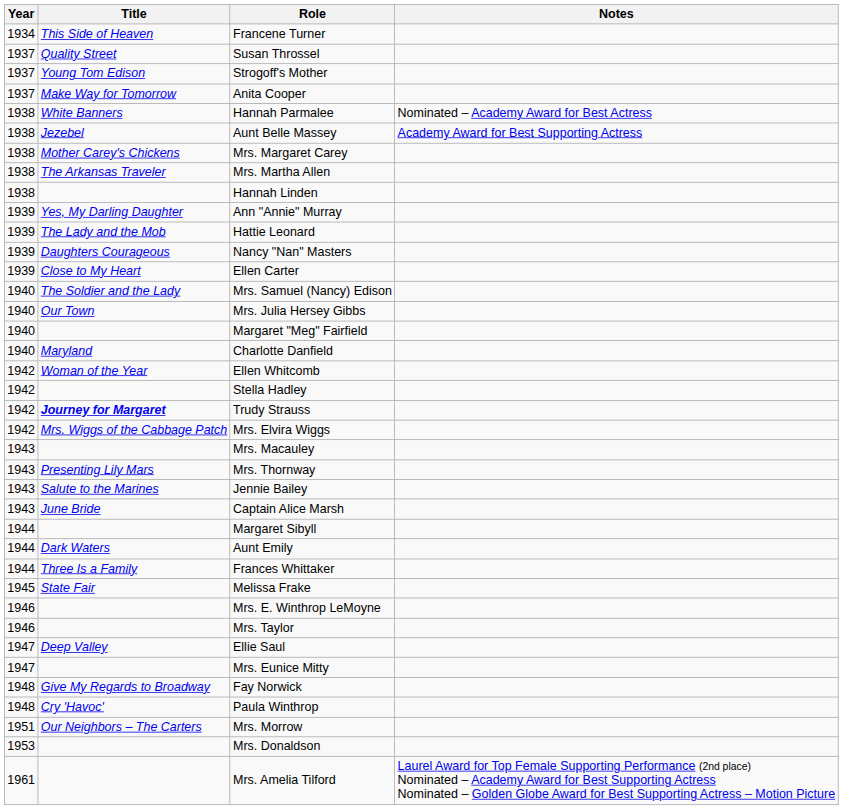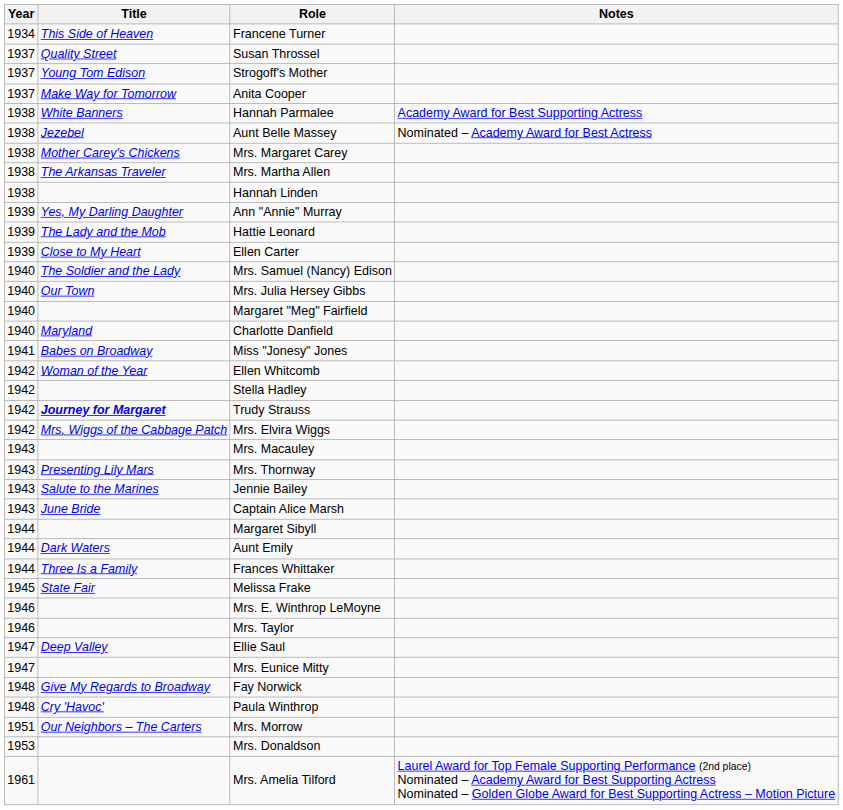 <table class="wikitable sortable">
 <tr>
 <th>Year</th>
 <th>Title</th>
 <th>Role</th>
 <th class="unsortable">Notes</th>
 </tr>
 <tr>
 <td>1934</td>
 <td><em><a href='#'>This Side of Heaven</a></em></td>
 <td>Francene Turner</td>
 <td></td>
 </tr>
 <tr>
 <td>1937</td>
 <td><em><a href='#'>Quality Street</a></em></td>
 <td>Susan Throssel</td>
 <td></td>
 </tr>
 <tr>
 <td>1937</td>
 <td><em><a href='#'>Young Tom Edison</a></em></td>
 <td>Strogoff's Mother</td>
 <td></td>
 </tr>
 <tr>
 <td>1937</td>
 <td><em><a href='#'>Make Way for Tomorrow</a></em></td>
 <td>Anita Cooper</td>
 <td></td>
 </tr>
 <tr>
 <td>1938</td>
 <td><em><a href='#'>White Banners</a></em></td>
 <td>Hannah Parmalee</td>
-<td>Nominated – <a href='#'>Academy Award for Best Actress</a></td>
+<td><a href='#'>Academy Award for Best Supporting Actress</a></td>
 </tr>
 <tr>
 <td>1938</td>
 <td><em><a href='#'>Jezebel</a></em></td>
 <td>Aunt Belle Massey</td>
-<td><a href='#'>Academy Award for Best Supporting Actress</a></td>
+<td>Nominated – <a href='#'>Academy Award for Best Actress</a></td>
 </tr>
 <tr>
 <td>1938</td>
 <td><em><a href='#'>Mother Carey's Chickens</a></em></td>
 <td>Mrs. Margaret Carey</td>
 <td></td>
 </tr>
 <tr>
 <td>1938</td>
 <td><em><a href='#'>The Arkansas Traveler</a></em></td>
 <td>Mrs. Martha Allen</td>
 <td></td>
 </tr>
 <tr>
 <td>1938</td>
 <td><em></em></td>
 <td>Hannah Linden</td>
 <td></td>
 </tr>
 <tr>
 <td>1939</td>
 <td><em><a href='#'>Yes, My Darling Daughter</a></em></td>
 <td>Ann "Annie" Murray</td>
 <td></td>
 </tr>
 <tr>
 <td>1939</td>
 <td><em><a href='#'>The Lady and the Mob</a></em></td>
 <td>Hattie Leonard</td>
 <td></td>
 </tr>
 <tr>
 <td>1939</td>
-<td><em><a href='#'>Daughters Courageous</a></em></td>
-<td>Nancy "Nan" Masters</td>
-<td></td>
-</tr>
-<tr>
-<td>1939</td>
 <td><em><a href='#'>Close to My Heart</a></em></td>
 <td>Ellen Carter</td>
 <td></td>
 </tr>
 <tr>
 <td>1940</td>
 <td><em><a href='#'>The Soldier and the Lady</a></em></td>
 <td>Mrs. Samuel (Nancy) Edison</td>
 <td></td>
 </tr>
 <tr>
 <td>1940</td>
 <td><em><a href='#'>Our Town</a></em></td>
 <td>Mrs. Julia Hersey Gibbs</td>
 <td></td>
 </tr>
 <tr>
 <td>1940</td>
 <td><em></em></td>
 <td>Margaret "Meg" Fairfield</td>
 <td></td>
 </tr>
 <tr>
 <td>1940</td>
 <td><em><a href='#'>Maryland</a></em></td>
 <td>Charlotte Danfield</td>
+<td></td>
+</tr>
+<tr>
+<td>1941</td>
+<td><em><a href='#'>Babes on Broadway</a></em></td>
+<td>Miss "Jonesy" Jones</td>
 <td></td>
 </tr>
 <tr>
 <td>1942</td>
 <td><em><a href='#'>Woman of the Year</a></em></td>
 <td>Ellen Whitcomb</td>
 <td></td>
 </tr>
 <tr>
 <td>1942</td>
 <td><em></em></td>
 <td>Stella Hadley</td>
 <td></td>
 </tr>
 <tr>
 <td>1942</td>
 <td><strong><em><a href='#'>Journey for Margaret</a></em></strong></td>
 <td>Trudy Strauss</td>
 <td></td>
 </tr>
 <tr>
 <td>1942</td>
 <td><em><a href='#'>Mrs. Wiggs of the Cabbage Patch</a></em></td>
 <td>Mrs. Elvira Wiggs</td>
 <td></td>
 </tr>
 <tr>
 <td>1943</td>
 <td><em></em></td>
 <td>Mrs. Macauley</td>
 <td></td>
 </tr>
 <tr>
 <td>1943</td>
 <td><em><a href='#'>Presenting Lily Mars</a></em></td>
 <td>Mrs. Thornway</td>
 <td></td>
 </tr>
 <tr>
 <td>1943</td>
 <td><em><a href='#'>Salute to the Marines</a></em></td>
 <td>Jennie Bailey</td>
 <td></td>
 </tr>
 <tr>
 <td>1943</td>
 <td><em><a href='#'>June Bride</a></em></td>
 <td>Captain Alice Marsh</td>
 <td></td>
 </tr>
 <tr>
 <td>1944</td>
 <td><em></em></td>
 <td>Margaret Sibyll</td>
 <td></td>
 </tr>
 <tr>
 <td>1944</td>
 <td><em><a href='#'>Dark Waters</a></em></td>
 <td>Aunt Emily</td>
 <td></td>
 </tr>
 <tr>
 <td>1944</td>
 <td><em><a href='#'>Three Is a Family</a></em></td>
 <td>Frances Whittaker</td>
 <td></td>
 </tr>
 <tr>
 <td>1945</td>
 <td><em><a href='#'>State Fair</a></em></td>
 <td>Melissa Frake</td>
 <td></td>
 </tr>
 <tr>
 <td>1946</td>
 <td><em></em></td>
 <td>Mrs. E. Winthrop LeMoyne</td>
 <td></td>
 </tr>
 <tr>
 <td>1946</td>
 <td><em></em></td>
 <td>Mrs. Taylor</td>
 <td></td>
 </tr>
 <tr>
 <td>1947</td>
 <td><em><a href='#'>Deep Valley</a></em></td>
 <td>Ellie Saul</td>
 <td></td>
 </tr>
 <tr>
 <td>1947</td>
 <td><em></em></td>
 <td>Mrs. Eunice Mitty</td>
 <td></td>
 </tr>
 <tr>
 <td>1948</td>
 <td><em><a href='#'>Give My Regards to Broadway</a></em></td>
 <td>Fay Norwick</td>
 <td></td>
 </tr>
 <tr>
 <td>1948</td>
 <td><em><a href='#'>Cry 'Havoc'</a></em></td>
 <td>Paula Winthrop</td>
 <td></td>
 </tr>
 <tr>
 <td>1951</td>
 <td><em><a href='#'>Our Neighbors&nbsp;– The Carters</a></em></td>
 <td>Mrs. Morrow</td>
 <td></td>
 </tr>
 <tr>
 <td>1953</td>
 <td><em></em></td>
 <td>Mrs. Donaldson</td>
 <td></td>
 </tr>
 <tr>
 <td>1961</td>
 <td><em></em></td>
 <td>Mrs. Amelia Tilford</td>
 <td><a href='#'>Laurel Award for Top Female Supporting Performance</a> <small>(2nd place)</small><br>Nominated – <a href='#'>Academy Award for Best Supporting Actress</a><br>Nominated – <a href='#'>Golden Globe Award for Best Supporting Actress&nbsp;– Motion Picture</a></td>
 </tr>
 </table>
